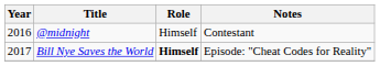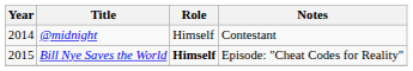 <table class="wikitable sortable">
 <tr>
 <th>Year</th>
 <th>Title</th>
 <th>Role</th>
 <th>Notes</th>
 </tr>
 <tr>
-<td>2016</td>
+<td>2014</td>
 <td><em><a href='#'>@midnight</a></em></td>
 <td>Himself</td>
 <td>Contestant</td>
 </tr>
 <tr>
-<td>2017</td>
+<td>2015</td>
 <td><em><a href='#'>Bill Nye Saves the World</a></em></td>
 <td><strong>Himself</strong></td>
 <td>Episode: "Cheat Codes for Reality"</td>
 </tr>
 <tr>
 </tr>
 </table>
